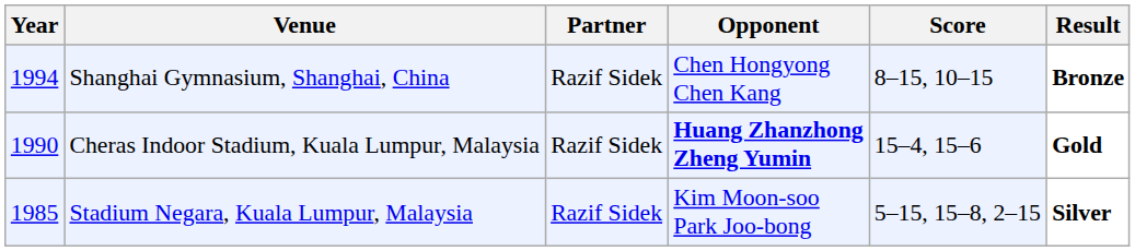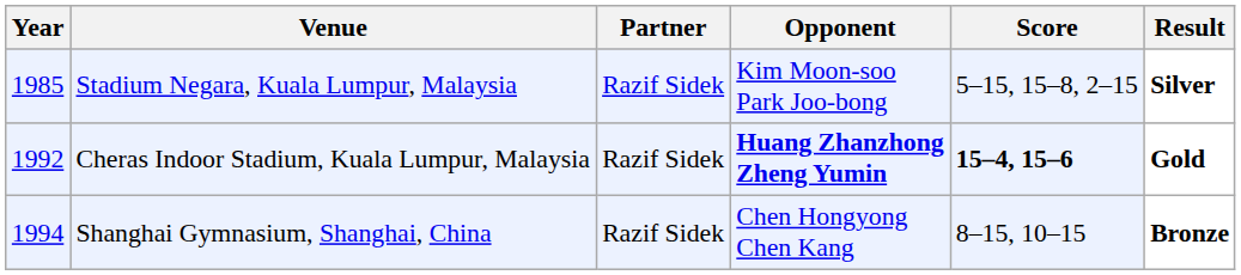 <table class="sortable wikitable" style="font-size: 90%;">
 <tr>
 <th>Year</th>
 <th>Venue</th>
 <th>Partner</th>
 <th>Opponent</th>
 <th>Score</th>
 <th>Result</th>
 </tr>
 <tr style="background:#ECF2FF">
+<td align="center"><a href='#'>1985</a></td>
+<td align="left"><a href='#'>Stadium Negara</a>, <a href='#'>Kuala Lumpur</a>, <a href='#'>Malaysia</a></td>
+<td align="left"> <a href='#'>Razif Sidek</a></td>
+<td align="left"> <a href='#'>Kim Moon-soo</a> <br>  <a href='#'>Park Joo-bong</a></td>
+<td align="left">5–15, 15–8, 2–15</td>
+<td style="text-align:left; background:white"> <strong>Silver</strong></td>
+</tr>
+<tr style="background:#ECF2FF">
+<td align="center"><a href='#'>1992</a></td>
+<td align="left">Cheras Indoor Stadium, Kuala Lumpur, Malaysia</td>
+<td align="left"> Razif Sidek</td>
+<td align="left"><strong> <a href='#'>Huang Zhanzhong</a> <br>  <a href='#'>Zheng Yumin</a></strong></td>
+<td align="left"><strong>15–4, 15–6</strong></td>
+<td style="text-align:left; background:white"> <strong>Gold</strong></td>
+</tr>
+<tr style="background:#ECF2FF">
 <td align="center"><a href='#'>1994</a></td>
 <td align="left">Shanghai Gymnasium, <a href='#'>Shanghai</a>, <a href='#'>China</a></td>
 <td align="left"> Razif Sidek</td>
 <td align="left"> <a href='#'>Chen Hongyong</a> <br>  <a href='#'>Chen Kang</a></td>
 <td align="left">8–15, 10–15</td>
 <td style="text-align:left; background:white"> <strong>Bronze</strong></td>
 </tr>
-<tr style="background:#ECF2FF">
-<td align="center"><a href='#'>1990</a></td>
-<td align="left">Cheras Indoor Stadium, Kuala Lumpur, Malaysia</td>
-<td align="left"> Razif Sidek</td>
-<td align="left"><strong> <a href='#'>Huang Zhanzhong</a> <br>  <a href='#'>Zheng Yumin</a></strong></td>
-<td align="left">15–4, 15–6</td>
-<td style="text-align:left; background:white"> <strong>Gold</strong></td>
-</tr>
-<tr style="background:#ECF2FF">
-<td align="center"><a href='#'>1985</a></td>
-<td align="left"><a href='#'>Stadium Negara</a>, <a href='#'>Kuala Lumpur</a>, <a href='#'>Malaysia</a></td>
-<td align="left"> <a href='#'>Razif Sidek</a></td>
-<td align="left"> <a href='#'>Kim Moon-soo</a> <br>  <a href='#'>Park Joo-bong</a></td>
-<td align="left">5–15, 15–8, 2–15</td>
-<td style="text-align:left; background:white"> <strong>Silver</strong></td>
-</tr>
 </table>
